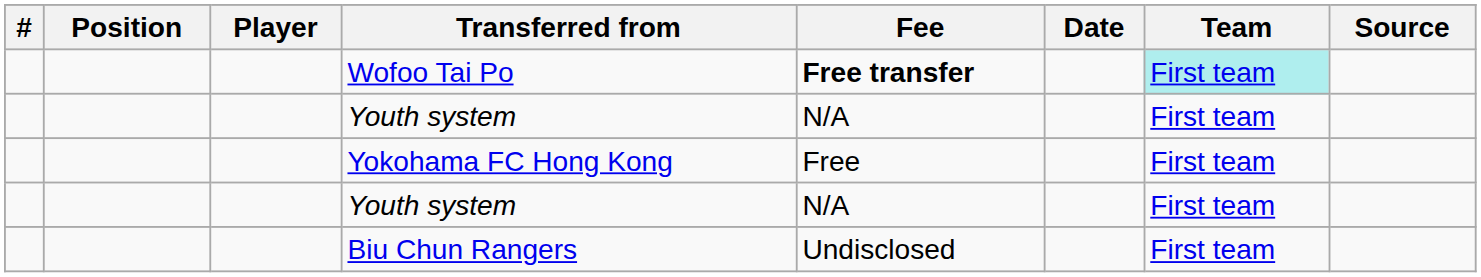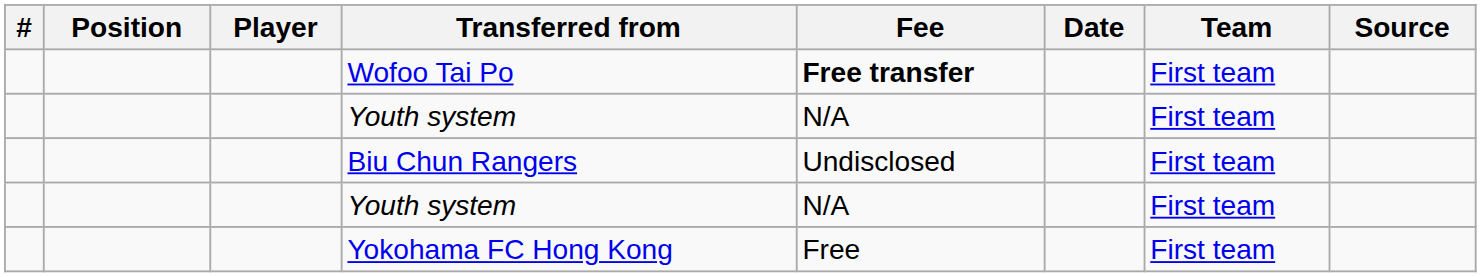 <table class="wikitable sortable" style="width:90%; text-align:center; font-size:95%; text-align:left;">
 <tr>
 <th><strong>#</strong></th>
 <th><strong>Position </strong></th>
 <th><strong>Player </strong></th>
 <th><strong>Transferred from</strong></th>
 <th><strong>Fee </strong></th>
 <th><strong>Date</strong></th>
 <th><strong>Team</strong></th>
 <th><strong>Source</strong></th>
 </tr>
 <tr>
 <td></td>
 <td></td>
 <td></td>
 <td> <a href='#'>Wofoo Tai Po</a></td>
 <td><strong>Free transfer</strong></td>
-<td></td>
-<td style="background: paleturquoise;"><a href='#'>First team</a></td>
-<td></td>
-</tr>
-<tr>
-<td></td>
-<td></td>
-<td></td>
-<td><em>Youth system</em></td>
-<td>N/A</td>
-<td></td>
-<td><a href='#'>First team</a></td>
-<td></td>
-</tr>
-<tr>
-<td></td>
-<td></td>
-<td></td>
-<td> <a href='#'>Yokohama FC Hong Kong</a></td>
-<td>Free</td>
 <td></td>
 <td><a href='#'>First team</a></td>
 <td></td>
 </tr>
 <tr>
 <td></td>
 <td></td>
 <td></td>
 <td><em>Youth system</em></td>
 <td>N/A</td>
 <td></td>
 <td><a href='#'>First team</a></td>
 <td></td>
 </tr>
 <tr>
 <td></td>
 <td></td>
 <td></td>
 <td> <a href='#'>Biu Chun Rangers</a></td>
 <td>Undisclosed</td>
 <td></td>
 <td><a href='#'>First team</a></td>
 <td></td>
 </tr>
+<tr>
+<td></td>
+<td></td>
+<td></td>
+<td><em>Youth system</em></td>
+<td>N/A</td>
+<td></td>
+<td><a href='#'>First team</a></td>
+<td></td>
+</tr>
+<tr>
+<td></td>
+<td></td>
+<td></td>
+<td> <a href='#'>Yokohama FC Hong Kong</a></td>
+<td>Free</td>
+<td></td>
+<td><a href='#'>First team</a></td>
+<td></td>
+</tr>
 </table>
